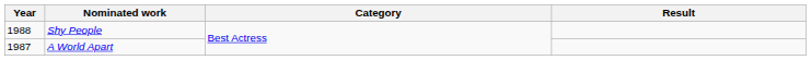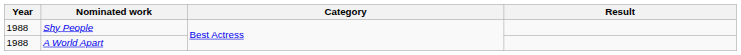 <table width="95%" class=wikitable sortable">
 <tr>
 <th width="5%">Year</th>
 <th width="20%">Nominated work</th>
 <th width="40">Category</th>
 <th width="10">Result</th>
 </tr>
 <tr>
 <td>1988</td>
 <td><em><a href='#'>Shy People</a></em></td>
 <td rowspan="2"><a href='#'>Best Actress</a></td>
 <td></td>
 </tr>
 <tr>
-<td>1987</td>
+<td>1988</td>
 <td><em><a href='#'>A World Apart</a></em></td>
 <td></td>
 </tr>
 </table>
